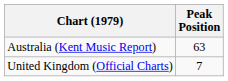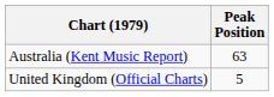 <table class="wikitable">
 <tr>
 <th align="left">Chart (1979)</th>
 <th align="left">Peak <br> Position</th>
 </tr>
 <tr>
 <td>Australia (<a href='#'>Kent Music Report</a>)</td>
 <td align="center">63</td>
 </tr>
 <tr>
 <td>United Kingdom (<a href='#'>Official Charts</a>)</td>
-<td align="center">7</td>
+<td align="center">5</td>
 </tr>
 </table>
